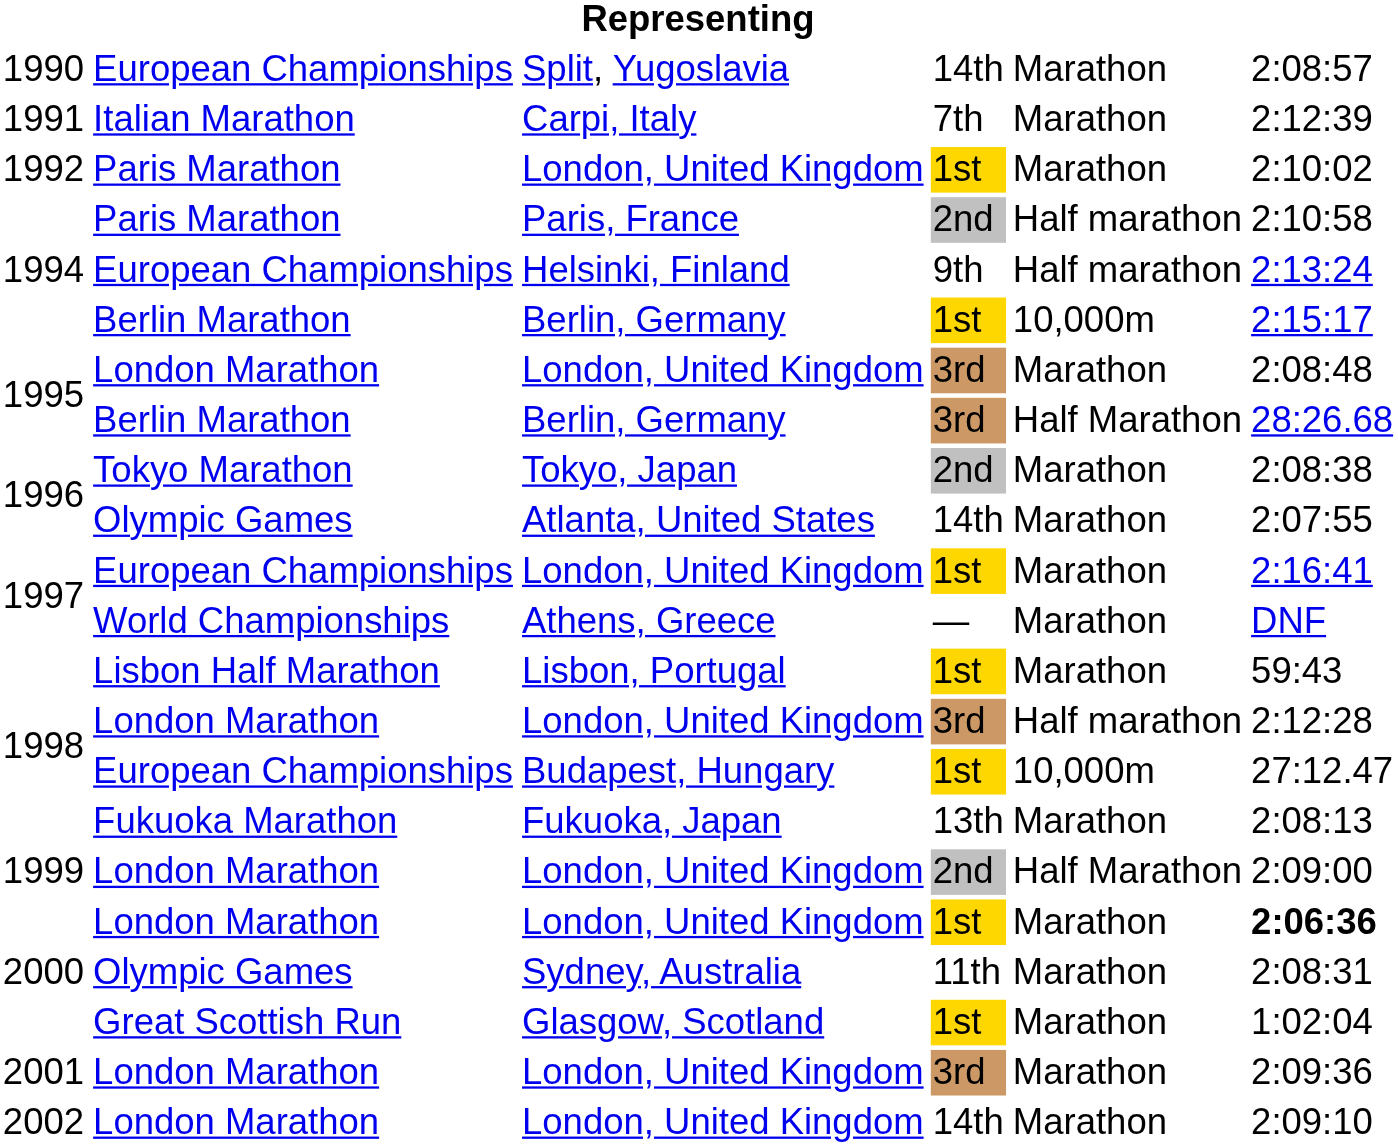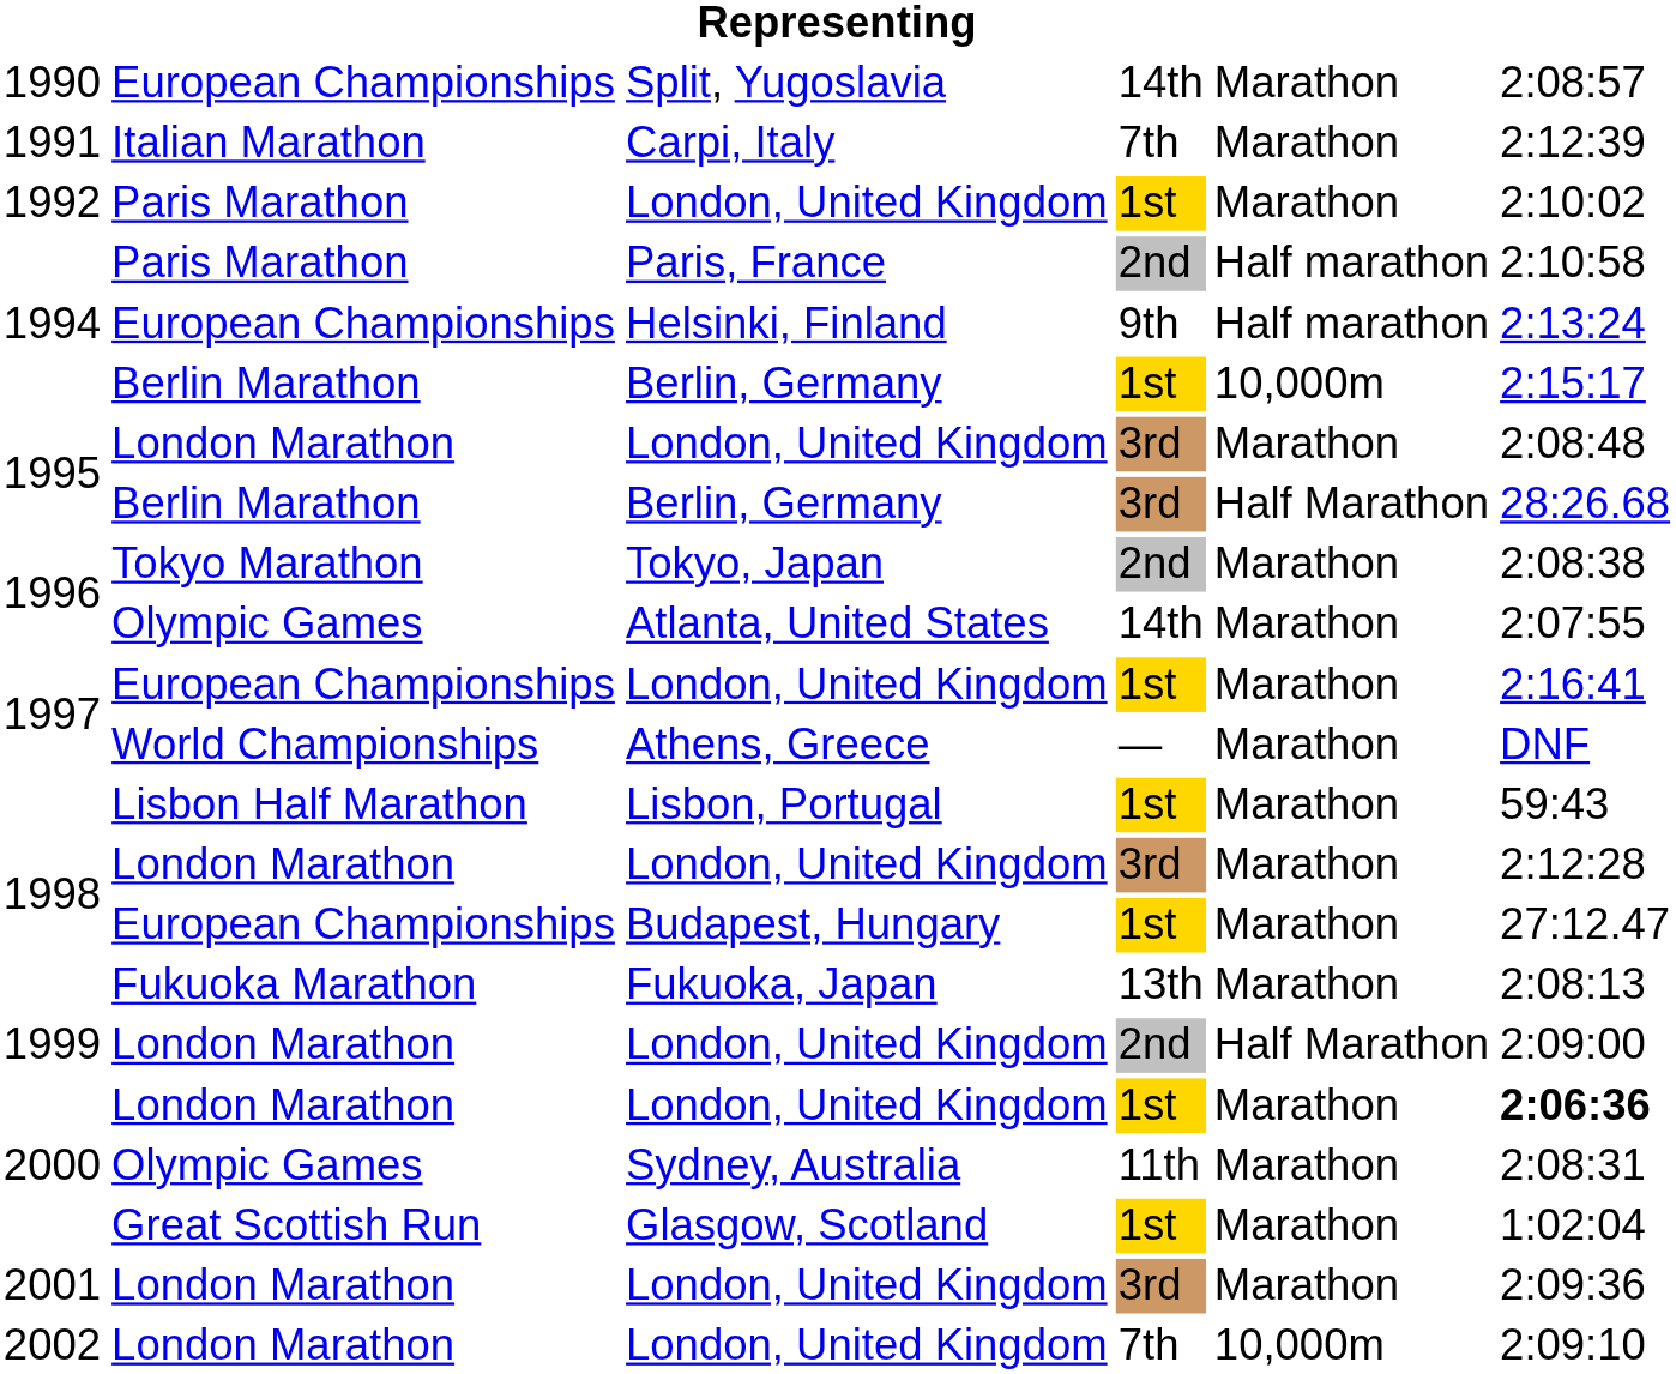 <table>
 <tr>
 <th colspan="6">Representing </th>
 </tr>
 <tr>
 <td>1990</td>
 <td><a href='#'>European Championships</a></td>
 <td><a href='#'>Split</a>, <a href='#'>Yugoslavia</a></td>
 <td>14th</td>
 <td>Marathon</td>
 <td>2:08:57</td>
 </tr>
 <tr>
 <td>1991</td>
 <td><a href='#'>Italian Marathon</a></td>
 <td><a href='#'>Carpi, Italy</a></td>
 <td>7th</td>
 <td>Marathon</td>
 <td>2:12:39</td>
 </tr>
 <tr>
 <td>1992</td>
 <td><a href='#'>Paris Marathon</a></td>
 <td><a href='#'>London, United Kingdom</a></td>
 <td bgcolor="gold">1st</td>
 <td>Marathon</td>
 <td>2:10:02</td>
 </tr>
 <tr>
 <td rowspan=3>1994</td>
 <td><a href='#'>Paris Marathon</a></td>
 <td><a href='#'>Paris, France</a></td>
 <td bgcolor="silver">2nd</td>
 <td>Half marathon</td>
 <td>2:10:58</td>
 </tr>
 <tr>
 <td><a href='#'>European Championships</a></td>
 <td><a href='#'>Helsinki, Finland</a></td>
 <td>9th</td>
 <td>Half marathon</td>
 <td><a href='#'>2:13:24</a></td>
 </tr>
 <tr>
 <td><a href='#'>Berlin Marathon</a></td>
 <td><a href='#'>Berlin, Germany</a></td>
 <td bgcolor="gold">1st</td>
 <td>10,000m</td>
 <td><a href='#'>2:15:17</a></td>
 </tr>
 <tr>
 <td rowspan=2>1995</td>
 <td><a href='#'>London Marathon</a></td>
 <td><a href='#'>London, United Kingdom</a></td>
 <td bgcolor="cc9966">3rd</td>
 <td>Marathon</td>
 <td>2:08:48</td>
 </tr>
 <tr>
 <td><a href='#'>Berlin Marathon</a></td>
 <td><a href='#'>Berlin, Germany</a></td>
 <td bgcolor="cc9966">3rd</td>
 <td>Half Marathon</td>
 <td><a href='#'>28:26.68</a></td>
 </tr>
 <tr>
 <td rowspan=2>1996</td>
 <td><a href='#'>Tokyo Marathon</a></td>
 <td><a href='#'>Tokyo, Japan</a></td>
 <td bgcolor="silver">2nd</td>
 <td>Marathon</td>
 <td>2:08:38</td>
 </tr>
 <tr>
 <td><a href='#'>Olympic Games</a></td>
 <td><a href='#'>Atlanta, United States</a></td>
 <td>14th</td>
 <td>Marathon</td>
 <td>2:07:55</td>
 </tr>
 <tr>
 <td rowspan=2>1997</td>
 <td><a href='#'>European Championships</a></td>
 <td><a href='#'>London, United Kingdom</a></td>
 <td bgcolor="gold">1st</td>
 <td>Marathon</td>
 <td><a href='#'>2:16:41</a></td>
 </tr>
 <tr>
 <td><a href='#'>World Championships</a></td>
 <td><a href='#'>Athens, Greece</a></td>
 <td>—</td>
 <td>Marathon</td>
 <td><a href='#'>DNF</a></td>
 </tr>
 <tr>
 <td rowspan=4>1998</td>
 <td><a href='#'>Lisbon Half Marathon</a></td>
 <td><a href='#'>Lisbon, Portugal</a></td>
 <td bgcolor="gold">1st</td>
 <td>Marathon</td>
 <td>59:43</td>
 </tr>
 <tr>
 <td><a href='#'>London Marathon</a></td>
 <td><a href='#'>London, United Kingdom</a></td>
 <td bgcolor="cc9966">3rd</td>
-<td>Half marathon</td>
+<td>Marathon</td>
 <td>2:12:28</td>
 </tr>
 <tr>
 <td><a href='#'>European Championships</a></td>
 <td><a href='#'>Budapest, Hungary</a></td>
 <td bgcolor=gold>1st</td>
-<td>10,000m</td>
+<td>Marathon</td>
 <td>27:12.47</td>
 </tr>
 <tr>
 <td><a href='#'>Fukuoka Marathon</a></td>
 <td><a href='#'>Fukuoka, Japan</a></td>
 <td>13th</td>
 <td>Marathon</td>
 <td>2:08:13</td>
 </tr>
 <tr>
 <td>1999</td>
 <td><a href='#'>London Marathon</a></td>
 <td><a href='#'>London, United Kingdom</a></td>
 <td bgcolor="silver">2nd</td>
 <td>Half Marathon</td>
 <td>2:09:00</td>
 </tr>
 <tr>
 <td rowspan=3>2000</td>
 <td><a href='#'>London Marathon</a></td>
 <td><a href='#'>London, United Kingdom</a></td>
 <td bgcolor="gold">1st</td>
 <td>Marathon</td>
 <td><strong>2:06:36</strong></td>
 </tr>
 <tr>
 <td><a href='#'>Olympic Games</a></td>
 <td><a href='#'>Sydney, Australia</a></td>
 <td>11th</td>
 <td>Marathon</td>
 <td>2:08:31</td>
 </tr>
 <tr>
 <td><a href='#'>Great Scottish Run</a></td>
 <td><a href='#'>Glasgow, Scotland</a></td>
 <td bgcolor="gold">1st</td>
 <td>Marathon</td>
 <td>1:02:04</td>
 </tr>
 <tr>
 <td>2001</td>
 <td><a href='#'>London Marathon</a></td>
 <td><a href='#'>London, United Kingdom</a></td>
 <td bgcolor="cc9966">3rd</td>
 <td>Marathon</td>
 <td>2:09:36</td>
 </tr>
 <tr>
 <td>2002</td>
 <td><a href='#'>London Marathon</a></td>
 <td><a href='#'>London, United Kingdom</a></td>
-<td>14th</td>
-<td>Marathon</td>
+<td>7th</td>
+<td>10,000m</td>
 <td>2:09:10</td>
 </tr>
 </table>
